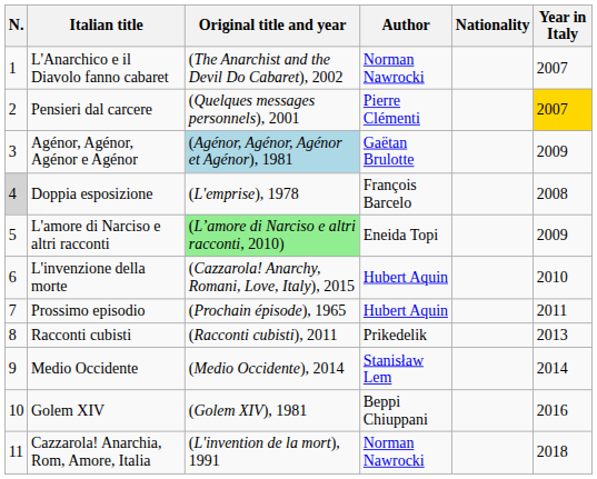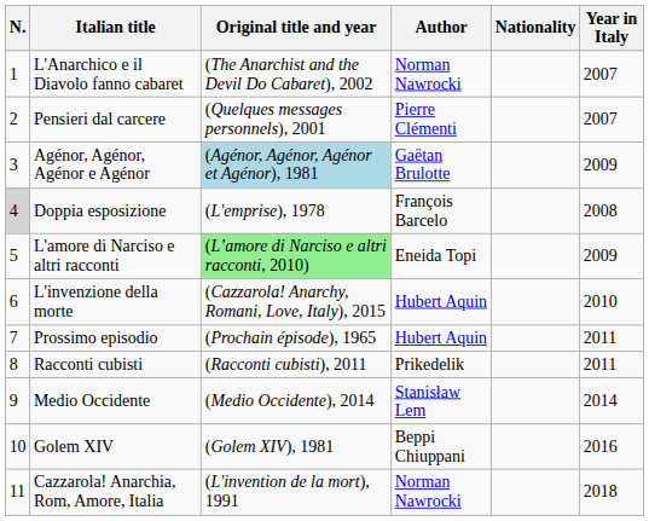 <table class="wikitable sortable" |>
 <tr bgcolor="#EFEFEF"|>
 <th>N.</th>
 <th>Italian title</th>
 <th>Original title and year</th>
 <th>Author</th>
 <th>Nationality</th>
 <th>Year in Italy</th>
 </tr>
 <tr>
 <td>1</td>
 <td>L'Anarchico e il Diavolo fanno cabaret</td>
 <td>(<em>The Anarchist and the Devil Do Cabaret</em>), 2002</td>
 <td><a href='#'>Norman Nawrocki</a></td>
 <td></td>
 <td>2007</td>
 </tr>
 <tr>
 <td>2</td>
 <td>Pensieri dal carcere</td>
 <td>(<em>Quelques messages personnels</em>), 2001</td>
 <td><a href='#'>Pierre Clémenti</a></td>
 <td></td>
-<td style="background: gold;">2007</td>
+<td>2007</td>
 </tr>
 <tr>
 <td>3</td>
 <td>Agénor, Agénor, Agénor e Agénor</td>
 <td style="background: lightblue;">(<em>Agénor, Agénor, Agénor et Agénor</em>), 1981</td>
 <td><a href='#'>Gaëtan Brulotte</a></td>
 <td></td>
 <td>2009</td>
 </tr>
 <tr>
 <td style="background: lightgrey;">4</td>
 <td>Doppia esposizione</td>
 <td>(<em>L'emprise</em>), 1978</td>
 <td>François Barcelo</td>
 <td></td>
 <td>2008</td>
 </tr>
 <tr>
 <td>5</td>
 <td>L'amore di Narciso e altri racconti</td>
 <td style="background: lightgreen;">(<em>L’amore di Narciso e altri racconti</em>, 2010)</td>
 <td>Eneida Topi</td>
 <td></td>
 <td>2009</td>
 </tr>
 <tr>
 <td>6</td>
 <td>L'invenzione della morte</td>
 <td>(<em>Cazzarola! Anarchy, Romani, Love, Italy</em>), 2015</td>
 <td><a href='#'>Hubert Aquin</a></td>
 <td></td>
 <td>2010</td>
 </tr>
 <tr>
 <td>7</td>
 <td>Prossimo episodio</td>
 <td>(<em>Prochain épisode</em>), 1965</td>
 <td><a href='#'>Hubert Aquin</a></td>
 <td></td>
 <td>2011</td>
 </tr>
 <tr>
 <td>8</td>
 <td>Racconti cubisti</td>
 <td>(<em>Racconti cubisti</em>), 2011</td>
 <td>Prikedelik</td>
 <td></td>
-<td>2013</td>
+<td>2011</td>
 </tr>
 <tr>
 <td>9</td>
 <td>Medio Occidente</td>
 <td>(<em>Medio Occidente</em>), 2014</td>
 <td><a href='#'>Stanisław Lem</a></td>
 <td></td>
 <td>2014</td>
 </tr>
 <tr>
 <td>10</td>
 <td>Golem XIV</td>
 <td>(<em>Golem XIV</em>), 1981</td>
 <td>Beppi Chiuppani</td>
 <td></td>
 <td>2016</td>
 </tr>
 <tr>
 <td>11</td>
 <td>Cazzarola! Anarchia, Rom, Amore, Italia</td>
 <td>(<em>L'invention de la mort</em>), 1991</td>
 <td><a href='#'>Norman Nawrocki</a></td>
 <td></td>
 <td>2018</td>
 </tr>
 </table>
